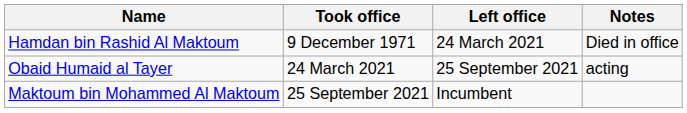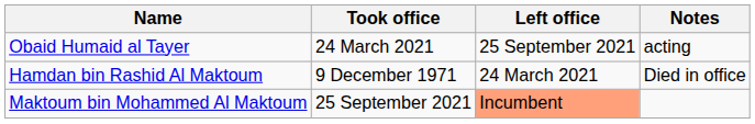 <table class="wikitable">
 <tr>
 <th>Name</th>
 <th>Took office</th>
 <th>Left office</th>
 <th>Notes</th>
 </tr>
 <tr>
+<td><a href='#'>Obaid Humaid al Tayer</a></td>
+<td>24 March 2021</td>
+<td>25 September 2021</td>
+<td>acting</td>
+</tr>
+<tr>
 <td><a href='#'>Hamdan bin Rashid Al Maktoum</a></td>
 <td>9 December 1971</td>
 <td>24 March 2021</td>
 <td>Died in office</td>
 </tr>
 <tr>
-<td><a href='#'>Obaid Humaid al Tayer</a></td>
-<td>24 March 2021</td>
-<td>25 September 2021</td>
-<td>acting</td>
-</tr>
-<tr>
 <td><a href='#'>Maktoum bin Mohammed Al Maktoum</a></td>
 <td>25 September 2021</td>
-<td>Incumbent</td>
+<td style="background: lightsalmon;">Incumbent</td>
 <td></td>
 </tr>
 </table>
